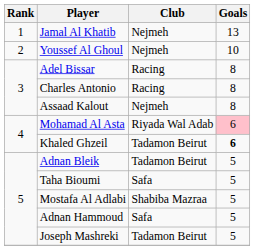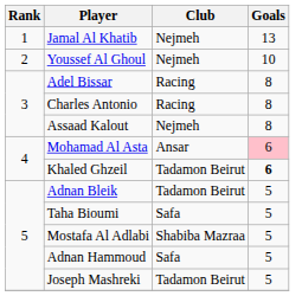 <table class="wikitable" style="text-align:center">
 <tr>
 <th>Rank</th>
 <th>Player</th>
 <th>Club</th>
 <th>Goals</th>
 </tr>
 <tr>
 <td>1</td>
 <td align="left">  <a href='#'>Jamal Al Khatib</a></td>
 <td align="left">Nejmeh</td>
 <td>13</td>
 </tr>
 <tr>
 <td>2</td>
 <td align="left"> <a href='#'>Youssef Al Ghoul</a></td>
 <td align="left">Nejmeh</td>
 <td>10</td>
 </tr>
 <tr>
 <td rowspan="3">3</td>
 <td align="left"> <a href='#'>Adel Bissar</a></td>
 <td align="left">Racing</td>
 <td>8</td>
 </tr>
 <tr>
 <td align="left"> Charles Antonio</td>
 <td align="left">Racing</td>
 <td>8</td>
 </tr>
 <tr>
 <td align="left"> Assaad Kalout</td>
 <td align="left">Nejmeh</td>
 <td>8</td>
 </tr>
 <tr>
 <td rowspan="2">4</td>
 <td align="left"> <a href='#'>Mohamad Al Asta</a></td>
-<td align="left">Riyada Wal Adab</td>
+<td align="left">Ansar</td>
 <td style="background: pink;">6</td>
 </tr>
 <tr>
 <td align="left"> Khaled Ghzeil</td>
 <td align="left">Tadamon Beirut</td>
 <td><strong>6</strong></td>
 </tr>
 <tr>
 <td rowspan="5">5</td>
 <td align="left"> <a href='#'>Adnan Bleik</a></td>
 <td align="left">Tadamon Beirut</td>
 <td>5</td>
 </tr>
 <tr>
 <td align="left"> Taha Bioumi</td>
 <td align="left">Safa</td>
 <td>5</td>
 </tr>
 <tr>
 <td align="left"> Mostafa Al Adlabi</td>
 <td align="left">Shabiba Mazraa</td>
 <td>5</td>
 </tr>
 <tr>
 <td align="left"> Adnan Hammoud</td>
 <td align="left">Safa</td>
 <td>5</td>
 </tr>
 <tr>
 <td align="left"> Joseph Mashreki</td>
 <td align="left">Tadamon Beirut</td>
 <td>5</td>
 </tr>
 <tr>
 </tr>
 </table>
